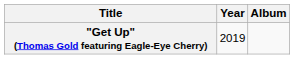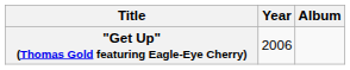 <table class="wikitable plainrowheaders" style="text-align:center;">
 <tr>
 <th scope="col" style="width:18em;">Title</th>
 <th scope="col">Year</th>
 <th scope="col">Album</th>
 </tr>
 <tr>
 <th scope="row">"Get Up" <br><small>(<a href='#'>Thomas Gold</a> featuring Eagle-Eye Cherry)</small></th>
-<td>2019</td>
+<td>2006</td>
 <td></td>
 </tr>
 </table>
